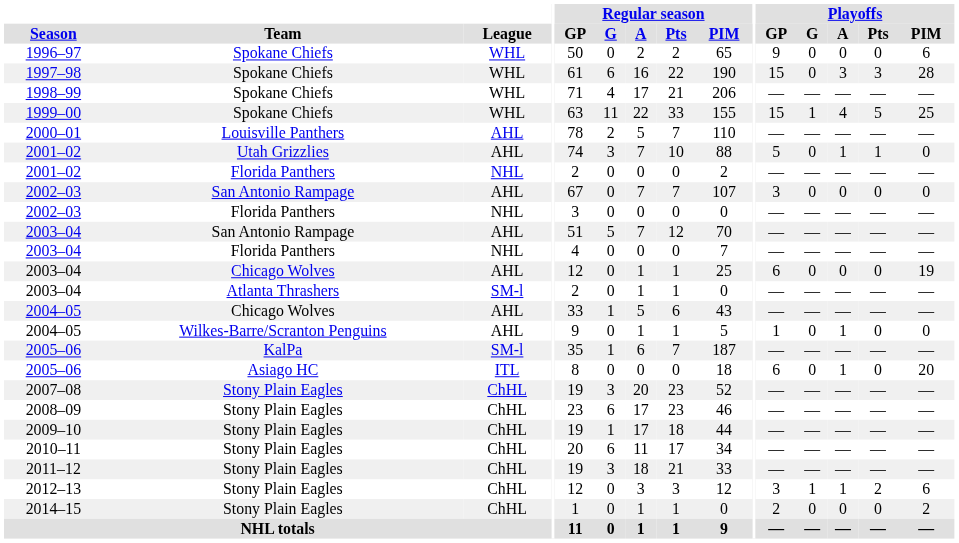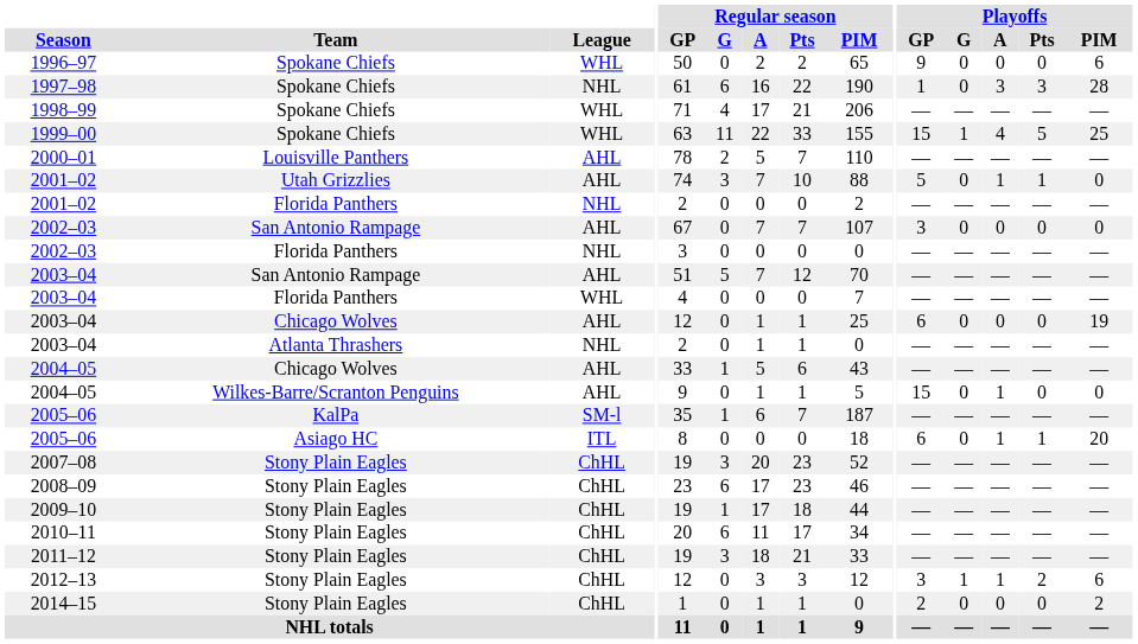 <table border="0" cellpadding="1" cellspacing="0" style="text-align:center; width:60em">
 <tr bgcolor="#e0e0e0">
 <th colspan="3"  bgcolor="#ffffff"></th>
 <th rowspan="99" bgcolor="#ffffff"></th>
 <th colspan="5"><a href='#'>Regular season</a></th>
 <th rowspan="99" bgcolor="#ffffff"></th>
 <th colspan="5"><a href='#'>Playoffs</a></th>
 </tr>
 <tr bgcolor="#e0e0e0">
 <th><a href='#'>Season</a></th>
 <th>Team</th>
 <th>League</th>
 <th>GP</th>
 <th><a href='#'>G</a></th>
 <th><a href='#'>A</a></th>
 <th><a href='#'>Pts</a></th>
 <th><a href='#'>PIM</a></th>
 <th>GP</th>
 <th>G</th>
 <th>A</th>
 <th>Pts</th>
 <th>PIM</th>
 </tr>
 <tr ALIGN="centre">
 <td><a href='#'>1996–97</a></td>
 <td><a href='#'>Spokane Chiefs</a></td>
 <td><a href='#'>WHL</a></td>
 <td>50</td>
 <td>0</td>
 <td>2</td>
 <td>2</td>
 <td>65</td>
 <td>9</td>
 <td>0</td>
 <td>0</td>
 <td>0</td>
 <td>6</td>
 </tr>
 <tr ALIGN="centre" bgcolor="#f0f0f0">
 <td><a href='#'>1997–98</a></td>
 <td>Spokane Chiefs</td>
-<td>WHL</td>
+<td>NHL</td>
 <td>61</td>
 <td>6</td>
 <td>16</td>
 <td>22</td>
 <td>190</td>
-<td>15</td>
+<td>1</td>
 <td>0</td>
 <td>3</td>
 <td>3</td>
 <td>28</td>
 </tr>
 <tr ALIGN="centre">
 <td><a href='#'>1998–99</a></td>
 <td>Spokane Chiefs</td>
 <td>WHL</td>
 <td>71</td>
 <td>4</td>
 <td>17</td>
 <td>21</td>
 <td>206</td>
 <td>—</td>
 <td>—</td>
 <td>—</td>
 <td>—</td>
 <td>—</td>
 </tr>
 <tr ALIGN="centre" bgcolor="#f0f0f0">
 <td><a href='#'>1999–00</a></td>
 <td>Spokane Chiefs</td>
 <td>WHL</td>
 <td>63</td>
 <td>11</td>
 <td>22</td>
 <td>33</td>
 <td>155</td>
 <td>15</td>
 <td>1</td>
 <td>4</td>
 <td>5</td>
 <td>25</td>
 </tr>
 <tr ALIGN="centre">
 <td><a href='#'>2000–01</a></td>
 <td><a href='#'>Louisville Panthers</a></td>
 <td><a href='#'>AHL</a></td>
 <td>78</td>
 <td>2</td>
 <td>5</td>
 <td>7</td>
 <td>110</td>
 <td>—</td>
 <td>—</td>
 <td>—</td>
 <td>—</td>
 <td>—</td>
 </tr>
 <tr ALIGN="centre" bgcolor="#f0f0f0">
 <td><a href='#'>2001–02</a></td>
 <td><a href='#'>Utah Grizzlies</a></td>
 <td>AHL</td>
 <td>74</td>
 <td>3</td>
 <td>7</td>
 <td>10</td>
 <td>88</td>
 <td>5</td>
 <td>0</td>
 <td>1</td>
 <td>1</td>
 <td>0</td>
 </tr>
 <tr ALIGN="centre">
 <td><a href='#'>2001–02</a></td>
 <td><a href='#'>Florida Panthers</a></td>
 <td><a href='#'>NHL</a></td>
 <td>2</td>
 <td>0</td>
 <td>0</td>
 <td>0</td>
 <td>2</td>
 <td>—</td>
 <td>—</td>
 <td>—</td>
 <td>—</td>
 <td>—</td>
 </tr>
 <tr ALIGN="centre" bgcolor="#f0f0f0">
 <td><a href='#'>2002–03</a></td>
 <td><a href='#'>San Antonio Rampage</a></td>
 <td>AHL</td>
 <td>67</td>
 <td>0</td>
 <td>7</td>
 <td>7</td>
 <td>107</td>
 <td>3</td>
 <td>0</td>
 <td>0</td>
 <td>0</td>
 <td>0</td>
 </tr>
 <tr ALIGN="centre">
 <td><a href='#'>2002–03</a></td>
 <td>Florida Panthers</td>
 <td>NHL</td>
 <td>3</td>
 <td>0</td>
 <td>0</td>
 <td>0</td>
 <td>0</td>
 <td>—</td>
 <td>—</td>
 <td>—</td>
 <td>—</td>
 <td>—</td>
 </tr>
 <tr ALIGN="centre" bgcolor="#f0f0f0">
 <td><a href='#'>2003–04</a></td>
 <td>San Antonio Rampage</td>
 <td>AHL</td>
 <td>51</td>
 <td>5</td>
 <td>7</td>
 <td>12</td>
 <td>70</td>
 <td>—</td>
 <td>—</td>
 <td>—</td>
 <td>—</td>
 <td>—</td>
 </tr>
 <tr ALIGN="centre">
 <td><a href='#'>2003–04</a></td>
 <td>Florida Panthers</td>
-<td>NHL</td>
+<td>WHL</td>
 <td>4</td>
 <td>0</td>
 <td>0</td>
 <td>0</td>
 <td>7</td>
 <td>—</td>
 <td>—</td>
 <td>—</td>
 <td>—</td>
 <td>—</td>
 </tr>
 <tr ALIGN="centre" bgcolor="#f0f0f0">
 <td>2003–04</td>
 <td><a href='#'>Chicago Wolves</a></td>
 <td>AHL</td>
 <td>12</td>
 <td>0</td>
 <td>1</td>
 <td>1</td>
 <td>25</td>
 <td>6</td>
 <td>0</td>
 <td>0</td>
 <td>0</td>
 <td>19</td>
 </tr>
 <tr ALIGN="centre">
 <td>2003–04</td>
 <td><a href='#'>Atlanta Thrashers</a></td>
-<td><a href='#'>SM-l</a></td>
+<td>NHL</td>
 <td>2</td>
 <td>0</td>
 <td>1</td>
 <td>1</td>
 <td>0</td>
 <td>—</td>
 <td>—</td>
 <td>—</td>
 <td>—</td>
 <td>—</td>
 </tr>
 <tr ALIGN="centre" bgcolor="#f0f0f0">
 <td><a href='#'>2004–05</a></td>
 <td>Chicago Wolves</td>
 <td>AHL</td>
 <td>33</td>
 <td>1</td>
 <td>5</td>
 <td>6</td>
 <td>43</td>
 <td>—</td>
 <td>—</td>
 <td>—</td>
 <td>—</td>
 <td>—</td>
 </tr>
 <tr ALIGN="centre">
 <td>2004–05</td>
 <td><a href='#'>Wilkes-Barre/Scranton Penguins</a></td>
 <td>AHL</td>
 <td>9</td>
 <td>0</td>
 <td>1</td>
 <td>1</td>
 <td>5</td>
-<td>1</td>
+<td>15</td>
 <td>0</td>
 <td>1</td>
 <td>0</td>
 <td>0</td>
 </tr>
 <tr ALIGN="centre" bgcolor="#f0f0f0">
 <td><a href='#'>2005–06</a></td>
 <td><a href='#'>KalPa</a></td>
 <td><a href='#'>SM-l</a></td>
 <td>35</td>
 <td>1</td>
 <td>6</td>
 <td>7</td>
 <td>187</td>
 <td>—</td>
 <td>—</td>
 <td>—</td>
 <td>—</td>
 <td>—</td>
 </tr>
 <tr ALIGN="centre">
 <td><a href='#'>2005–06</a></td>
 <td><a href='#'>Asiago HC</a></td>
 <td><a href='#'>ITL</a></td>
 <td>8</td>
 <td>0</td>
 <td>0</td>
 <td>0</td>
 <td>18</td>
 <td>6</td>
 <td>0</td>
 <td>1</td>
-<td>0</td>
+<td>1</td>
 <td>20</td>
 </tr>
 <tr ALIGN="centre" bgcolor="#f0f0f0">
 <td>2007–08</td>
 <td><a href='#'>Stony Plain Eagles</a></td>
 <td><a href='#'>ChHL</a></td>
 <td>19</td>
 <td>3</td>
 <td>20</td>
 <td>23</td>
 <td>52</td>
 <td>—</td>
 <td>—</td>
 <td>—</td>
 <td>—</td>
 <td>—</td>
 </tr>
 <tr ALIGN="centre">
 <td>2008–09</td>
 <td>Stony Plain Eagles</td>
 <td>ChHL</td>
 <td>23</td>
 <td>6</td>
 <td>17</td>
 <td>23</td>
 <td>46</td>
 <td>—</td>
 <td>—</td>
 <td>—</td>
 <td>—</td>
 <td>—</td>
 </tr>
 <tr ALIGN="centre" bgcolor="#f0f0f0">
 <td>2009–10</td>
 <td>Stony Plain Eagles</td>
 <td>ChHL</td>
 <td>19</td>
 <td>1</td>
 <td>17</td>
 <td>18</td>
 <td>44</td>
 <td>—</td>
 <td>—</td>
 <td>—</td>
 <td>—</td>
 <td>—</td>
 </tr>
 <tr ALIGN="centre">
 <td>2010–11</td>
 <td>Stony Plain Eagles</td>
 <td>ChHL</td>
 <td>20</td>
 <td>6</td>
 <td>11</td>
 <td>17</td>
 <td>34</td>
 <td>—</td>
 <td>—</td>
 <td>—</td>
 <td>—</td>
 <td>—</td>
 </tr>
 <tr ALIGN="centre" bgcolor="#f0f0f0">
 <td>2011–12</td>
 <td>Stony Plain Eagles</td>
 <td>ChHL</td>
 <td>19</td>
 <td>3</td>
 <td>18</td>
 <td>21</td>
 <td>33</td>
 <td>—</td>
 <td>—</td>
 <td>—</td>
 <td>—</td>
 <td>—</td>
 </tr>
 <tr ALIGN="centre">
 <td>2012–13</td>
 <td>Stony Plain Eagles</td>
 <td>ChHL</td>
 <td>12</td>
 <td>0</td>
 <td>3</td>
 <td>3</td>
 <td>12</td>
 <td>3</td>
 <td>1</td>
 <td>1</td>
 <td>2</td>
 <td>6</td>
 </tr>
 <tr ALIGN="centre" bgcolor="#f0f0f0">
 <td>2014–15</td>
 <td>Stony Plain Eagles</td>
 <td>ChHL</td>
 <td>1</td>
 <td>0</td>
 <td>1</td>
 <td>1</td>
 <td>0</td>
 <td>2</td>
 <td>0</td>
 <td>0</td>
 <td>0</td>
 <td>2</td>
 </tr>
 <tr bgcolor="#e0e0e0">
 <th colspan="3">NHL totals</th>
 <th>11</th>
 <th>0</th>
 <th>1</th>
 <th>1</th>
 <th>9</th>
 <th>—</th>
 <th>—</th>
 <th>—</th>
 <th>—</th>
 <th>—</th>
 </tr>
 </table>
